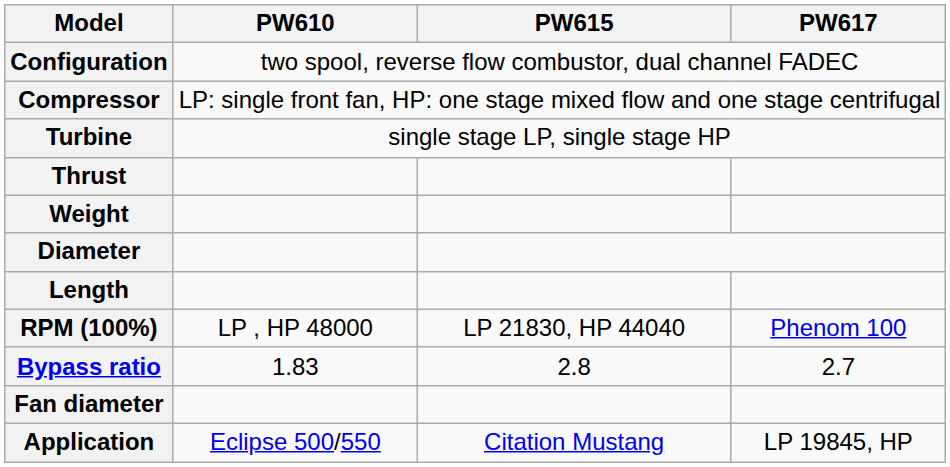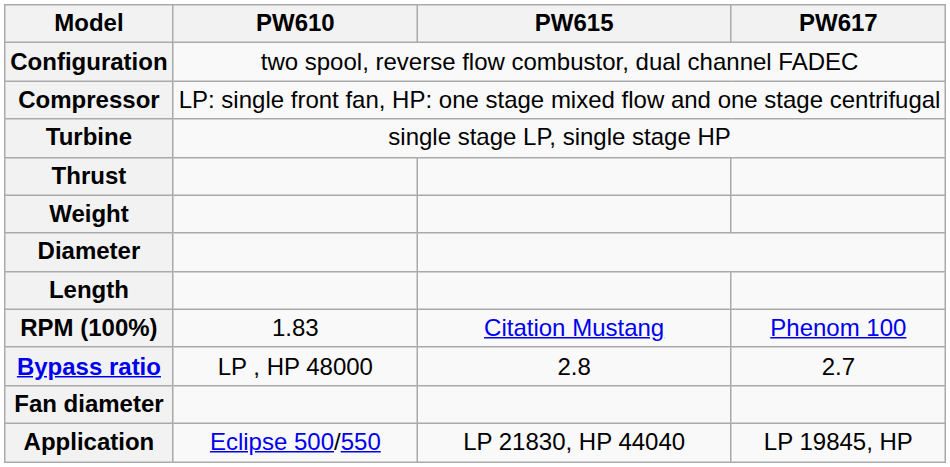 <table class="wikitable" style="text-align: center">
 <tr>
 <th>Model</th>
 <th>PW610</th>
 <th>PW615</th>
 <th>PW617</th>
 </tr>
 <tr>
 <th>Configuration</th>
 <td colspan=4>two spool, reverse flow combustor, dual channel FADEC</td>
 </tr>
 <tr>
 <th>Compressor</th>
 <td colspan=4>LP: single front fan, HP: one stage mixed flow and one stage centrifugal</td>
 </tr>
 <tr>
 <th>Turbine</th>
 <td colspan=4>single stage LP, single stage HP</td>
 </tr>
 <tr>
 <th>Thrust</th>
 <td></td>
 <td></td>
 <td></td>
 </tr>
 <tr>
 <th>Weight</th>
 <td></td>
 <td></td>
 <td></td>
 </tr>
 <tr>
 <th>Diameter</th>
 <td></td>
 <td colspan=2></td>
 </tr>
 <tr>
 <th>Length</th>
 <td></td>
 <td></td>
 <td></td>
 </tr>
 <tr>
 <th>RPM (100%)</th>
-<td>LP , HP 48000</td>
-<td>LP 21830, HP 44040</td>
+<td>1.83</td>
+<td><a href='#'>Citation Mustang</a></td>
 <td><a href='#'>Phenom 100</a></td>
 </tr>
 <tr>
 <th><a href='#'>Bypass ratio</a></th>
-<td>1.83</td>
+<td>LP , HP 48000</td>
 <td>2.8</td>
 <td>2.7</td>
 </tr>
 <tr>
 <th>Fan diameter</th>
 <td></td>
 <td></td>
 <td></td>
 </tr>
 <tr>
 <th>Application</th>
 <td><a href='#'>Eclipse 500</a>/<a href='#'>550</a></td>
-<td><a href='#'>Citation Mustang</a></td>
+<td>LP 21830, HP 44040</td>
 <td>LP 19845, HP </td>
 </tr>
 </table>
